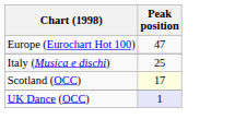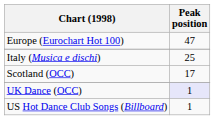 <table class="wikitable sortable">
 <tr>
 <th>Chart (1998)</th>
 <th>Peak<br>position</th>
 </tr>
 <tr>
 <td align="left">Europe (<a href='#'>Eurochart Hot 100</a>)</td>
 <td align="center">47</td>
 </tr>
 <tr>
 </tr>
 <tr>
 <td align="left">Italy (<em><a href='#'>Musica e dischi</a></em>)</td>
 <td align="center">25</td>
 </tr>
 <tr>
 <td align="left">Scotland (<a href='#'>OCC</a>)</td>
-<td align="center" style="background: lightyellow;">17</td>
+<td align="center">17</td>
 </tr>
 <tr>
 </tr>
 <tr>
 <td align="left"><a href='#'>UK Dance</a> (<a href='#'>OCC</a>)</td>
 <td align="center" style="background: lavender;">1</td>
 </tr>
+<tr>
+<td align="left">US <a href='#'>Hot Dance Club Songs</a> (<em><a href='#'>Billboard</a></em>)</td>
+<td align="center">1</td>
+</tr>
 </table>
